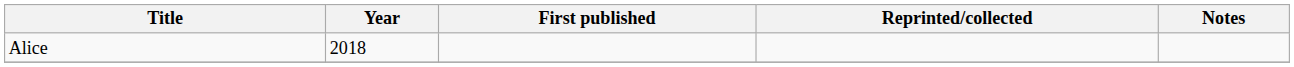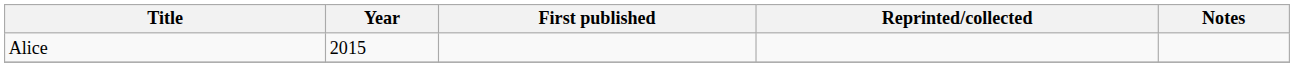 <table class='wikitable sortable' width='90%'>
 <tr>
 <th width=25%>Title</th>
 <th>Year</th>
 <th>First published</th>
 <th>Reprinted/collected</th>
 <th>Notes</th>
 </tr>
 <tr>
 <td>Alice</td>
-<td>2018</td>
+<td>2015</td>
 <td></td>
 <td></td>
 <td></td>
 </tr>
 <tr>
 </tr>
 </table>
